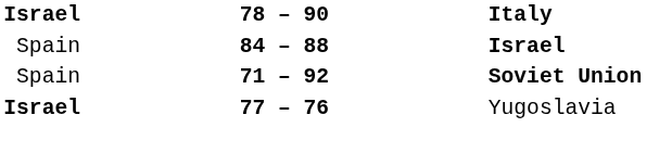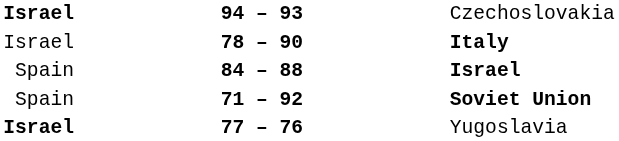 <table width=75% cellspacing=1>
 <tr>
 <th width=25%></th>
 <th width=25%></th>
 <th width=25%></th>
 </tr>
 <tr style=font-size:90%>
 <td align=right><strong>Israel</strong></td>
+<td align=center><strong>94 – 93</strong></td>
+<td>Czechoslovakia</td>
+</tr>
+<tr style=font-size:90%>
+<td align=right>Israel</td>
 <td align=center><strong>78 – 90</strong></td>
 <td><strong>Italy</strong></td>
 </tr>
 <tr style=font-size:90%>
 <td align=right>Spain</td>
 <td align=center><strong>84 – 88</strong></td>
 <td><strong>Israel</strong></td>
 </tr>
 <tr style=font-size:90%>
 <td align=right>Spain</td>
 <td align=center><strong>71 – 92</strong></td>
 <td><strong>Soviet Union</strong></td>
 </tr>
 <tr style=font-size:90%>
 <td align=right><strong>Israel</strong></td>
 <td align=center><strong>77 – 76</strong></td>
 <td>Yugoslavia</td>
 </tr>
 </table>
